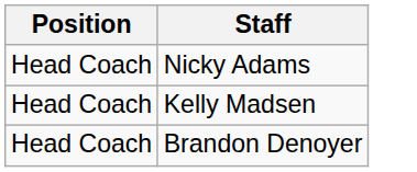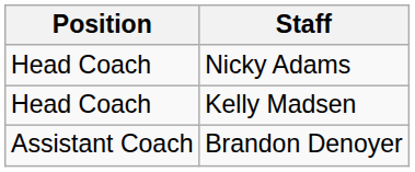 <table class="wikitable">
 <tr>
 <th>Position</th>
 <th>Staff</th>
 </tr>
 <tr>
 <td>Head Coach</td>
 <td>Nicky Adams</td>
 </tr>
 <tr>
 <td>Head Coach</td>
 <td>Kelly Madsen</td>
 </tr>
 <tr>
-<td>Head Coach</td>
+<td>Assistant Coach</td>
 <td>Brandon Denoyer</td>
 </tr>
 </table>
